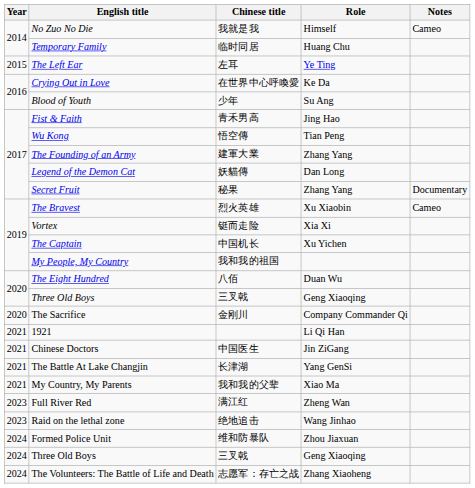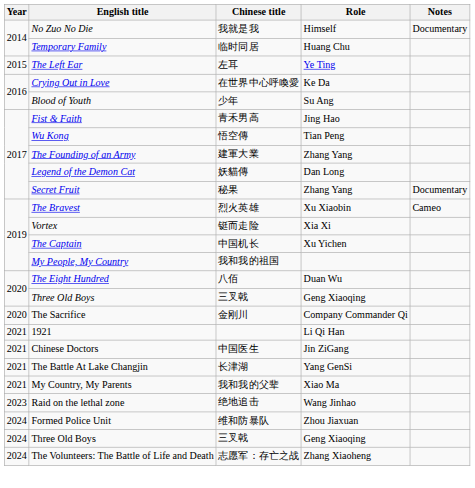 <table class="wikitable">
 <tr>
 <th>Year</th>
 <th>English title</th>
 <th>Chinese title</th>
 <th>Role</th>
 <th>Notes</th>
 </tr>
 <tr>
 <td rowspan=2>2014</td>
 <td><em>No Zuo No Die</em></td>
 <td>我就是我</td>
 <td>Himself</td>
-<td>Cameo</td>
+<td>Documentary</td>
 </tr>
 <tr>
 <td><em><a href='#'>Temporary Family</a></em></td>
 <td>临时同居</td>
 <td>Huang Chu</td>
 <td></td>
 </tr>
 <tr>
 <td>2015</td>
 <td><em><a href='#'>The Left Ear</a></em></td>
 <td>左耳</td>
 <td><a href='#'>Ye Ting</a></td>
 <td></td>
 </tr>
 <tr>
 <td rowspan=2>2016</td>
 <td><em><a href='#'>Crying Out in Love</a></em></td>
 <td>在世界中心呼喚愛</td>
 <td>Ke Da</td>
 <td></td>
 </tr>
 <tr>
 <td><em>Blood of Youth</em></td>
 <td>少年</td>
 <td>Su Ang</td>
 <td></td>
 </tr>
 <tr>
 <td rowspan=5>2017</td>
 <td><em><a href='#'>Fist & Faith</a></em></td>
 <td>青禾男高</td>
 <td>Jing Hao</td>
 <td></td>
 </tr>
 <tr>
 <td><em><a href='#'>Wu Kong</a></em></td>
 <td>悟空傳</td>
 <td>Tian Peng</td>
 <td></td>
 </tr>
 <tr>
 <td><em><a href='#'>The Founding of an Army</a></em></td>
 <td>建軍大業</td>
 <td>Zhang Yang</td>
 <td></td>
 </tr>
 <tr>
 <td><em><a href='#'>Legend of the Demon Cat</a></em></td>
 <td>妖貓傳</td>
 <td>Dan Long</td>
 <td></td>
 </tr>
 <tr>
 <td><em><a href='#'>Secret Fruit</a></em></td>
 <td>秘果</td>
 <td>Zhang Yang</td>
 <td>Documentary</td>
 </tr>
 <tr>
 <td rowspan=4>2019</td>
 <td><em><a href='#'>The Bravest</a></em></td>
 <td>烈火英雄</td>
 <td>Xu Xiaobin</td>
 <td>Cameo</td>
 </tr>
 <tr>
 <td><em>Vortex</em></td>
 <td>铤而走险</td>
 <td>Xia Xi</td>
 <td></td>
 </tr>
 <tr>
 <td><em><a href='#'>The Captain</a></em></td>
 <td>中国机长</td>
 <td>Xu Yichen</td>
 <td></td>
 </tr>
 <tr>
 <td><em><a href='#'>My People, My Country</a></em></td>
 <td>我和我的祖国</td>
 <td></td>
 <td></td>
 </tr>
 <tr>
 <td rowspan=2>2020</td>
 <td><em><a href='#'>The Eight Hundred</a></em></td>
 <td>八佰</td>
 <td>Duan Wu</td>
 <td></td>
 </tr>
 <tr>
 <td><em>Three Old Boys</em></td>
 <td>三叉戟</td>
 <td>Geng Xiaoqing</td>
 <td></td>
 </tr>
 <tr>
 <td>2020</td>
 <td>The Sacrifice</td>
 <td>金刚川</td>
 <td>Company Commander Qi</td>
 <td></td>
 </tr>
 <tr>
 <td>2021</td>
 <td>1921</td>
 <td></td>
 <td>Li Qi Han</td>
 <td></td>
 </tr>
 <tr>
 <td>2021</td>
 <td>Chinese Doctors</td>
 <td>中国医生</td>
 <td>Jin ZiGang</td>
 <td></td>
 </tr>
 <tr>
 <td>2021</td>
 <td>The Battle At Lake Changjin</td>
 <td>长津湖</td>
 <td>Yang GenSi</td>
 <td></td>
 </tr>
 <tr>
 <td>2021</td>
 <td>My Country, My Parents</td>
 <td>我和我的父辈</td>
 <td>Xiao Ma</td>
 <td></td>
 </tr>
 <tr>
 <td>2023</td>
-<td>Full River Red</td>
-<td>满江红</td>
-<td>Zheng Wan</td>
-<td></td>
-</tr>
-<tr>
-<td>2023</td>
 <td>Raid on the lethal zone</td>
 <td>绝地追击</td>
 <td>Wang Jinhao</td>
 <td></td>
 </tr>
 <tr>
 <td>2024</td>
 <td>Formed Police Unit</td>
 <td>维和防暴队</td>
 <td>Zhou Jiaxuan</td>
 <td></td>
 </tr>
 <tr>
 <td>2024</td>
 <td>Three Old Boys</td>
 <td>三叉戟</td>
 <td>Geng Xiaoqing</td>
 <td></td>
 </tr>
 <tr>
 <td>2024</td>
 <td>The Volunteers: The Battle of Life and Death</td>
 <td>志愿军：存亡之战</td>
 <td>Zhang Xiaoheng</td>
 <td></td>
 </tr>
 </table>
